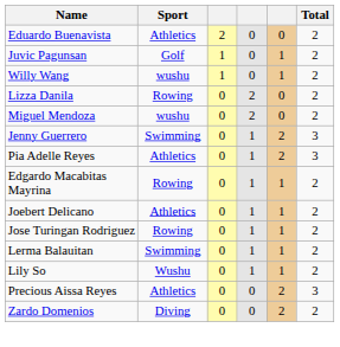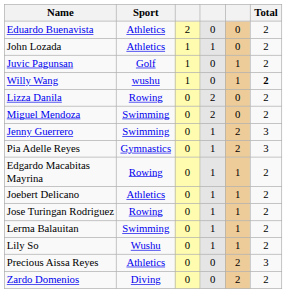 <table class="wikitable" style="font-size:100%; text-align:center;">
 <tr>
 <th width="160">Name</th>
 <th width="80">Sport</th>
 <th width="30"></th>
 <th width="30"></th>
 <th width="30"></th>
 <th width="40">Total</th>
 </tr>
 <tr>
 <td align=left><a href='#'>Eduardo Buenavista</a></td>
 <td><a href='#'>Athletics</a></td>
 <td bgcolor=#fffcaf>2</td>
 <td bgcolor=#e5e5e5>0</td>
 <td bgcolor=#eecc99>0</td>
 <td>2</td>
 </tr>
 <tr>
+<td align=left>John Lozada</td>
+<td><a href='#'>Athletics</a></td>
+<td bgcolor=#fffcaf>1</td>
+<td bgcolor=#e5e5e5>1</td>
+<td bgcolor=#eecc99>0</td>
+<td>2</td>
+</tr>
+<tr>
 <td align=left><a href='#'>Juvic Pagunsan</a></td>
 <td><a href='#'>Golf</a></td>
 <td bgcolor=#fffcaf>1</td>
 <td bgcolor=#e5e5e5>0</td>
 <td bgcolor=#eecc99>1</td>
 <td>2</td>
 </tr>
 <tr>
 <td align=left><a href='#'>Willy Wang</a></td>
 <td><a href='#'>wushu</a></td>
 <td bgcolor=#fffcaf>1</td>
 <td bgcolor=#e5e5e5>0</td>
 <td bgcolor=#eecc99>1</td>
-<td>2</td>
+<td><strong>2</strong></td>
 </tr>
 <tr>
 <td align=left><a href='#'>Lizza Danila</a></td>
 <td><a href='#'>Rowing</a></td>
 <td bgcolor=#fffcaf>0</td>
 <td bgcolor=#e5e5e5>2</td>
 <td bgcolor=#eecc99>0</td>
 <td>2</td>
 </tr>
 <tr>
 <td align=left><a href='#'>Miguel Mendoza</a></td>
-<td><a href='#'>wushu</a></td>
+<td><a href='#'>Swimming</a></td>
 <td bgcolor=#fffcaf>0</td>
 <td bgcolor=#e5e5e5>2</td>
 <td bgcolor=#eecc99>0</td>
 <td>2</td>
 </tr>
 <tr>
 <td align=left><a href='#'>Jenny Guerrero</a></td>
 <td><a href='#'>Swimming</a></td>
 <td bgcolor=#fffcaf>0</td>
 <td bgcolor=#e5e5e5>1</td>
 <td bgcolor=#eecc99>2</td>
 <td>3</td>
 </tr>
 <tr>
 <td align=left>Pia Adelle Reyes</td>
-<td><a href='#'>Athletics</a></td>
+<td><a href='#'>Gymnastics</a></td>
 <td bgcolor=#fffcaf>0</td>
 <td bgcolor=#e5e5e5>1</td>
 <td bgcolor=#eecc99>2</td>
 <td>3</td>
 </tr>
 <tr>
 <td align=left>Edgardo Macabitas Mayrina</td>
 <td><a href='#'>Rowing</a></td>
 <td bgcolor=#fffcaf>0</td>
 <td bgcolor=#e5e5e5>1</td>
 <td bgcolor=#eecc99>1</td>
 <td>2</td>
 </tr>
 <tr>
 <td align=left>Joebert Delicano</td>
 <td><a href='#'>Athletics</a></td>
 <td bgcolor=#fffcaf>0</td>
 <td bgcolor=#e5e5e5>1</td>
 <td bgcolor=#eecc99>1</td>
 <td>2</td>
 </tr>
 <tr>
 <td align=left>Jose Turingan Rodriguez</td>
 <td><a href='#'>Rowing</a></td>
 <td bgcolor=#fffcaf>0</td>
 <td bgcolor=#e5e5e5>1</td>
 <td bgcolor=#eecc99>1</td>
 <td>2</td>
 </tr>
 <tr>
 <td align=left>Lerma Balauitan</td>
 <td><a href='#'>Swimming</a></td>
 <td bgcolor=#fffcaf>0</td>
 <td bgcolor=#e5e5e5>1</td>
 <td bgcolor=#eecc99>1</td>
 <td>2</td>
 </tr>
 <tr>
 <td align=left>Lily So</td>
 <td><a href='#'>Wushu</a></td>
 <td bgcolor=#fffcaf>0</td>
 <td bgcolor=#e5e5e5>1</td>
 <td bgcolor=#eecc99>1</td>
 <td>2</td>
 </tr>
 <tr>
 <td align=left>Precious Aissa Reyes</td>
 <td><a href='#'>Athletics</a></td>
 <td bgcolor=#fffcaf>0</td>
 <td bgcolor=#e5e5e5>0</td>
 <td bgcolor=#eecc99>2</td>
 <td>3</td>
 </tr>
 <tr>
 <td align=left><a href='#'>Zardo Domenios</a></td>
 <td><a href='#'>Diving</a></td>
 <td bgcolor=#fffcaf>0</td>
 <td bgcolor=#e5e5e5>0</td>
 <td bgcolor=#eecc99>2</td>
 <td>2</td>
 </tr>
 </table>
